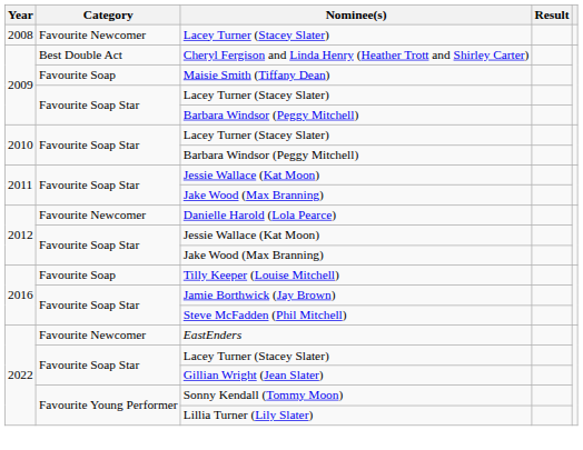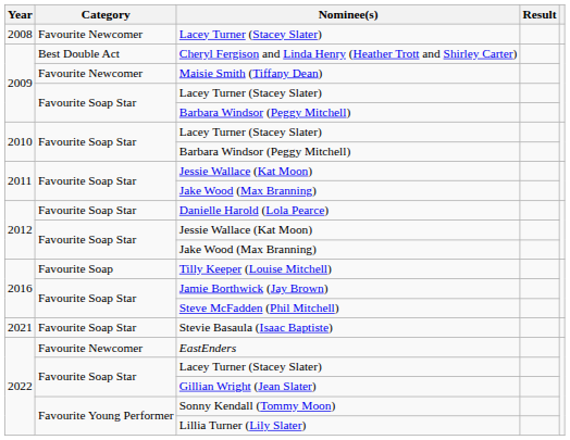 <table class="wikitable">
 <tr>
 <th>Year</th>
 <th>Category</th>
 <th>Nominee(s)</th>
 <th>Result</th>
 <th></th>
 </tr>
 <tr>
 <td>2008</td>
 <td>Favourite Newcomer</td>
 <td><a href='#'>Lacey Turner</a> (<a href='#'>Stacey Slater</a>)</td>
 <td></td>
 <td align="center"></td>
 </tr>
 <tr>
 <td rowspan="4">2009</td>
 <td>Best Double Act</td>
 <td><a href='#'>Cheryl Fergison</a> and <a href='#'>Linda Henry</a> (<a href='#'>Heather Trott</a> and <a href='#'>Shirley Carter</a>)</td>
 <td></td>
 <td rowspan="4" align="center"><br><br></td>
 </tr>
 <tr>
-<td>Favourite Soap</td>
+<td>Favourite Newcomer</td>
 <td><a href='#'>Maisie Smith</a> (<a href='#'>Tiffany Dean</a>)</td>
 <td></td>
 </tr>
 <tr>
 <td rowspan="2">Favourite Soap Star</td>
 <td>Lacey Turner (Stacey Slater)</td>
 <td></td>
 </tr>
 <tr>
 <td><a href='#'>Barbara Windsor</a> (<a href='#'>Peggy Mitchell</a>)</td>
 <td></td>
 </tr>
 <tr>
 <td rowspan="2">2010</td>
 <td rowspan="2">Favourite Soap Star</td>
 <td>Lacey Turner (Stacey Slater)</td>
 <td></td>
 <td rowspan="2" align="center"><br></td>
 </tr>
 <tr>
 <td>Barbara Windsor (Peggy Mitchell)</td>
 <td></td>
 </tr>
 <tr>
 <td rowspan="2">2011</td>
 <td rowspan="2">Favourite Soap Star</td>
 <td><a href='#'>Jessie Wallace</a> (<a href='#'>Kat Moon</a>)</td>
 <td></td>
 <td rowspan="2" align="center"></td>
 </tr>
 <tr>
 <td><a href='#'>Jake Wood</a> (<a href='#'>Max Branning</a>)</td>
 <td></td>
 </tr>
 <tr>
 <td rowspan="3">2012</td>
-<td>Favourite Newcomer</td>
+<td>Favourite Soap Star</td>
 <td><a href='#'>Danielle Harold</a> (<a href='#'>Lola Pearce</a>)</td>
 <td></td>
 <td rowspan="3" align="center"><br></td>
 </tr>
 <tr>
 <td rowspan="2">Favourite Soap Star</td>
 <td>Jessie Wallace (Kat Moon)</td>
 <td></td>
 </tr>
 <tr>
 <td>Jake Wood (Max Branning)</td>
 <td></td>
 </tr>
 <tr>
 <td rowspan="3">2016</td>
 <td>Favourite Soap</td>
 <td><a href='#'>Tilly Keeper</a> (<a href='#'>Louise Mitchell</a>)</td>
 <td></td>
 <td rowspan="3" align="center"><br></td>
 </tr>
 <tr>
 <td rowspan="2">Favourite Soap Star</td>
 <td><a href='#'>Jamie Borthwick</a> (<a href='#'>Jay Brown</a>)</td>
 <td></td>
 </tr>
 <tr>
 <td><a href='#'>Steve McFadden</a> (<a href='#'>Phil Mitchell</a>)</td>
 <td></td>
 </tr>
 <tr>
+<td>2021</td>
+<td>Favourite Soap Star</td>
+<td>Stevie Basaula (<a href='#'>Isaac Baptiste</a>)</td>
+<td></td>
+<td align="center"></td>
+</tr>
+<tr>
 <td rowspan="5">2022</td>
 <td>Favourite Newcomer</td>
 <td><em>EastEnders</em></td>
 <td></td>
 <td rowspan="5" align="center"><br></td>
 </tr>
 <tr>
 <td rowspan="2">Favourite Soap Star</td>
 <td>Lacey Turner (Stacey Slater)</td>
 <td></td>
 </tr>
 <tr>
 <td><a href='#'>Gillian Wright</a> (<a href='#'>Jean Slater</a>)</td>
 <td></td>
 </tr>
 <tr>
 <td rowspan="2">Favourite Young Performer</td>
 <td>Sonny Kendall (<a href='#'>Tommy Moon</a>)</td>
 <td></td>
 </tr>
 <tr>
 <td>Lillia Turner (<a href='#'>Lily Slater</a>)</td>
 <td></td>
 </tr>
 </table>
